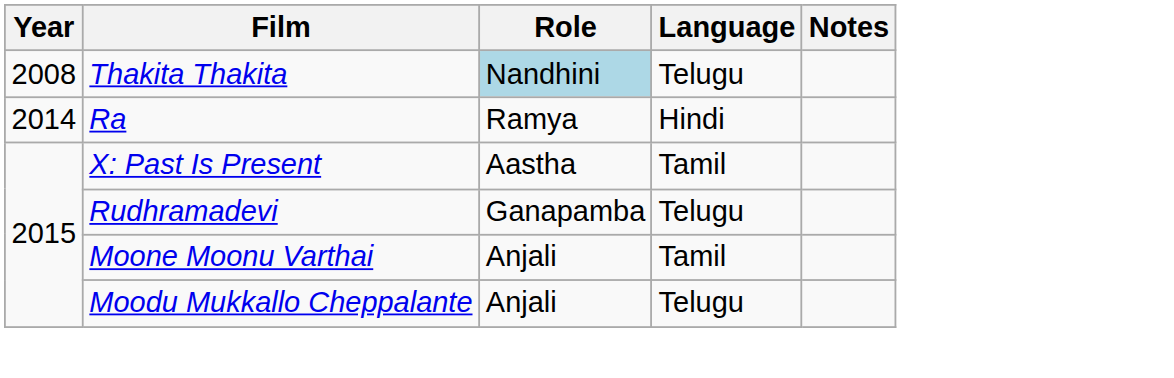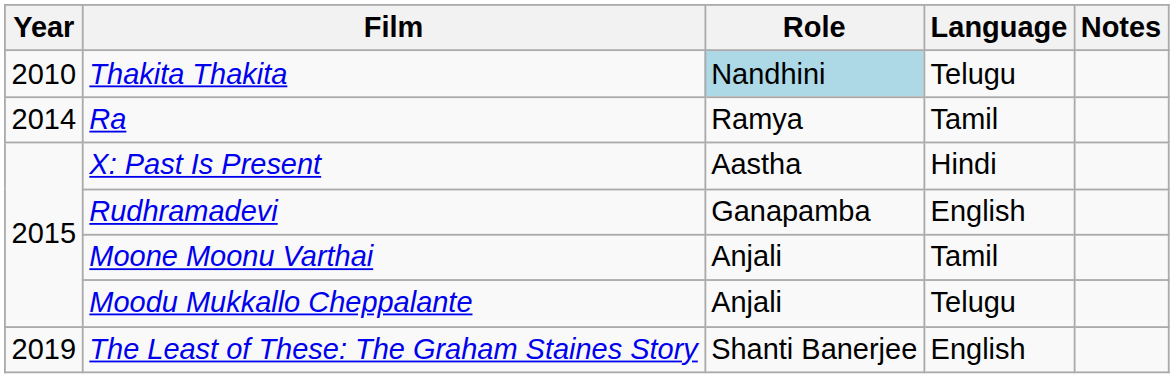 <table class="wikitable sortable">
 <tr>
 <th>Year</th>
 <th>Film</th>
 <th>Role</th>
 <th>Language</th>
 <th>Notes</th>
 </tr>
 <tr>
-<td>2008</td>
+<td>2010</td>
 <td><em><a href='#'>Thakita Thakita</a></em></td>
 <td style="background: lightblue;">Nandhini</td>
 <td>Telugu</td>
 <td></td>
 </tr>
 <tr>
 <td>2014</td>
 <td><em><a href='#'>Ra</a></em></td>
 <td>Ramya</td>
-<td>Hindi</td>
+<td>Tamil</td>
 <td></td>
 </tr>
 <tr>
 <td rowspan="4">2015</td>
 <td><em><a href='#'>X: Past Is Present</a></em></td>
 <td>Aastha</td>
-<td>Tamil</td>
+<td>Hindi</td>
 <td></td>
 </tr>
 <tr>
 <td><em><a href='#'>Rudhramadevi</a></em></td>
 <td>Ganapamba</td>
-<td>Telugu</td>
+<td>English</td>
 <td></td>
 </tr>
 <tr>
 <td><em><a href='#'>Moone Moonu Varthai</a></em></td>
 <td>Anjali</td>
 <td>Tamil</td>
 <td></td>
 </tr>
 <tr>
 <td><em><a href='#'>Moodu Mukkallo Cheppalante</a></em></td>
 <td>Anjali</td>
 <td>Telugu</td>
 <td></td>
 </tr>
+<tr>
+<td>2019</td>
+<td><em><a href='#'>The Least of These: The Graham Staines Story</a></em></td>
+<td>Shanti Banerjee</td>
+<td>English</td>
+<td></td>
+</tr>
 </table>
